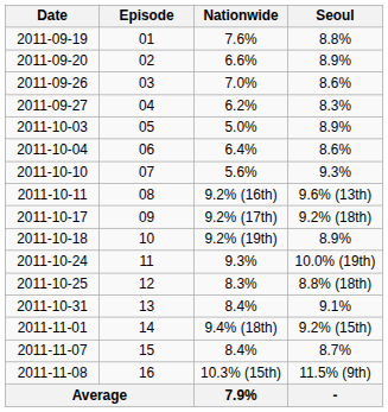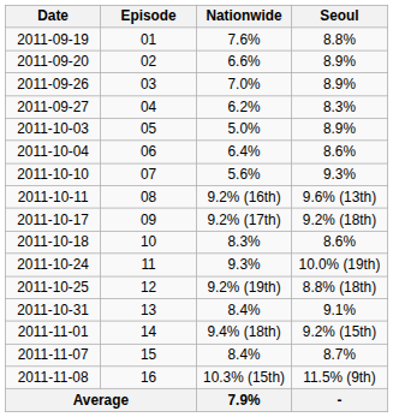 <table class="wikitable">
 <tr>
 <th width=100>Date</th>
 <th width=100>Episode</th>
 <th width=100>Nationwide</th>
 <th width=100>Seoul</th>
 </tr>
 <tr align=center>
 <td>2011-09-19</td>
 <td>01</td>
 <td>7.6%</td>
 <td>8.8%</td>
 </tr>
 <tr align=center>
 <td>2011-09-20</td>
 <td>02</td>
 <td>6.6%</td>
 <td>8.9%</td>
 </tr>
 <tr align=center>
 <td>2011-09-26</td>
 <td>03</td>
 <td>7.0%</td>
-<td>8.6%</td>
+<td>8.9%</td>
 </tr>
 <tr align=center>
 <td>2011-09-27</td>
 <td>04</td>
 <td>6.2%</td>
 <td>8.3%</td>
 </tr>
 <tr align=center>
 <td>2011-10-03</td>
 <td>05</td>
 <td>5.0%</td>
 <td>8.9%</td>
 </tr>
 <tr align=center>
 <td>2011-10-04</td>
 <td>06</td>
 <td>6.4%</td>
 <td>8.6%</td>
 </tr>
 <tr align=center>
 <td>2011-10-10</td>
 <td>07</td>
 <td>5.6%</td>
 <td>9.3%</td>
 </tr>
 <tr align=center>
 <td>2011-10-11</td>
 <td>08</td>
 <td>9.2% (16th)</td>
 <td>9.6% (13th)</td>
 </tr>
 <tr align=center>
 <td>2011-10-17</td>
 <td>09</td>
 <td>9.2% (17th)</td>
 <td>9.2% (18th)</td>
 </tr>
 <tr align=center>
 <td>2011-10-18</td>
 <td>10</td>
-<td>9.2% (19th)</td>
-<td>8.9%</td>
+<td>8.3%</td>
+<td>8.6%</td>
 </tr>
 <tr align=center>
 <td>2011-10-24</td>
 <td>11</td>
 <td>9.3%</td>
 <td>10.0% (19th)</td>
 </tr>
 <tr align=center>
 <td>2011-10-25</td>
 <td>12</td>
-<td>8.3%</td>
+<td>9.2% (19th)</td>
 <td>8.8% (18th)</td>
 </tr>
 <tr align=center>
 <td>2011-10-31</td>
 <td>13</td>
 <td>8.4%</td>
 <td>9.1%</td>
 </tr>
 <tr align=center>
 <td>2011-11-01</td>
 <td>14</td>
 <td>9.4% (18th)</td>
 <td>9.2% (15th)</td>
 </tr>
 <tr align=center>
 <td>2011-11-07</td>
 <td>15</td>
 <td>8.4%</td>
 <td>8.7%</td>
 </tr>
 <tr align=center>
 <td>2011-11-08</td>
 <td>16</td>
 <td>10.3% (15th)</td>
 <td>11.5% (9th)</td>
 </tr>
 <tr align="center">
 <th colspan=2>Average</th>
 <th>7.9%</th>
 <th>-</th>
 </tr>
 </table>
